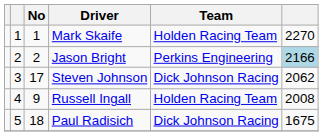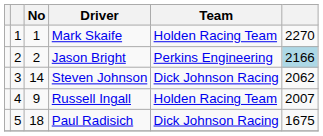 <table class="wikitable" style="font-size:85%;">
 <tr>
 <th></th>
 <th></th>
 <th>No</th>
 <th>Driver</th>
 <th>Team</th>
 <th></th>
 </tr>
 <tr>
 <td align="left"></td>
 <td align="center">1</td>
 <td align="center">1</td>
 <td> <a href='#'>Mark Skaife</a></td>
 <td><a href='#'>Holden Racing Team</a></td>
 <td align="left">2270</td>
 </tr>
 <tr>
 <td align="left"></td>
 <td align="center">2</td>
 <td align="center">2</td>
 <td> <a href='#'>Jason Bright</a></td>
 <td><a href='#'>Perkins Engineering</a></td>
 <td align="left" style="background: lightblue;">2166</td>
 </tr>
 <tr>
 <td align="left"></td>
 <td align="center">3</td>
-<td align="center">17</td>
+<td align="center">14</td>
 <td> <a href='#'>Steven Johnson</a></td>
 <td><a href='#'>Dick Johnson Racing</a></td>
 <td align="left">2062</td>
 </tr>
 <tr>
 <td align="left"></td>
 <td align="center">4</td>
 <td align="center">9</td>
 <td> <a href='#'>Russell Ingall</a></td>
 <td><a href='#'>Holden Racing Team</a></td>
-<td align="left">2008</td>
+<td align="left">2007</td>
 </tr>
 <tr>
 <td align="left"></td>
 <td align="center">5</td>
 <td align="center">18</td>
 <td> <a href='#'>Paul Radisich</a></td>
 <td><a href='#'>Dick Johnson Racing</a></td>
 <td align="left">1675</td>
 </tr>
 <tr>
 </tr>
 </table>
